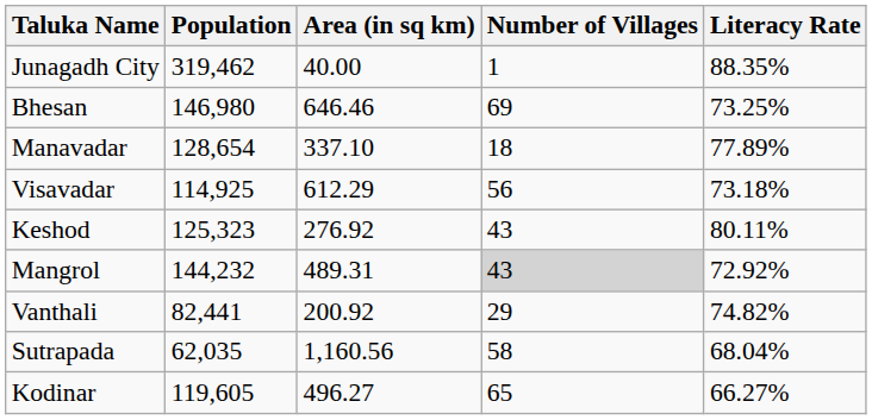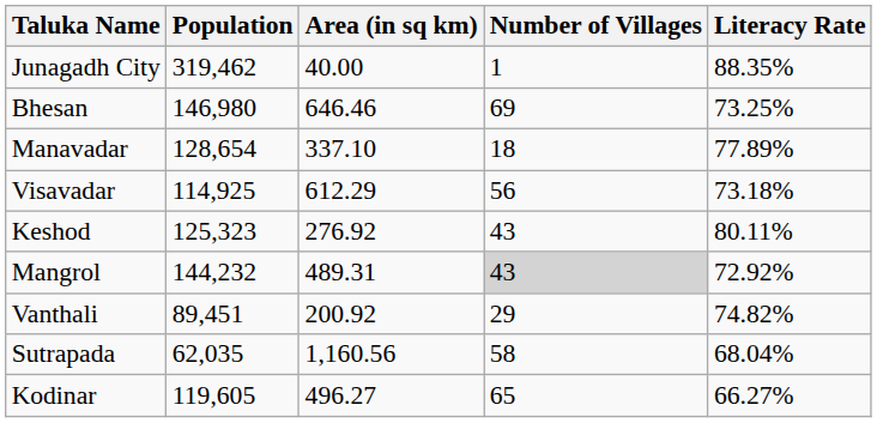 <table class="wikitable">
 <tr>
 <th>Taluka Name</th>
 <th>Population</th>
 <th>Area (in sq km)</th>
 <th>Number of Villages</th>
 <th>Literacy Rate</th>
 </tr>
 <tr>
 <td>Junagadh City</td>
 <td>319,462</td>
 <td>40.00</td>
 <td>1</td>
 <td>88.35%</td>
 </tr>
 <tr>
 <td>Bhesan</td>
 <td>146,980</td>
 <td>646.46</td>
 <td>69</td>
 <td>73.25%</td>
 </tr>
 <tr>
 <td>Manavadar</td>
 <td>128,654</td>
 <td>337.10</td>
 <td>18</td>
 <td>77.89%</td>
 </tr>
 <tr>
 <td>Visavadar</td>
 <td>114,925</td>
 <td>612.29</td>
 <td>56</td>
 <td>73.18%</td>
 </tr>
 <tr>
 <td>Keshod</td>
 <td>125,323</td>
 <td>276.92</td>
 <td>43</td>
 <td>80.11%</td>
 </tr>
 <tr>
 <td>Mangrol</td>
 <td>144,232</td>
 <td>489.31</td>
 <td style="background: lightgrey;">43</td>
 <td>72.92%</td>
 </tr>
 <tr>
 <td>Vanthali</td>
-<td>82,441</td>
+<td>89,451</td>
 <td>200.92</td>
 <td>29</td>
 <td>74.82%</td>
 </tr>
 <tr>
 <td>Sutrapada</td>
 <td>62,035</td>
 <td>1,160.56</td>
 <td>58</td>
 <td>68.04%</td>
 </tr>
 <tr>
 <td>Kodinar</td>
 <td>119,605</td>
 <td>496.27</td>
 <td>65</td>
 <td>66.27%</td>
 </tr>
 </table>
